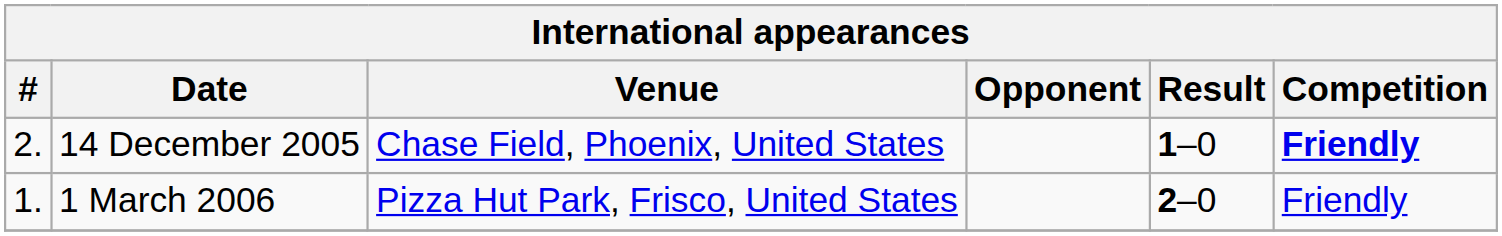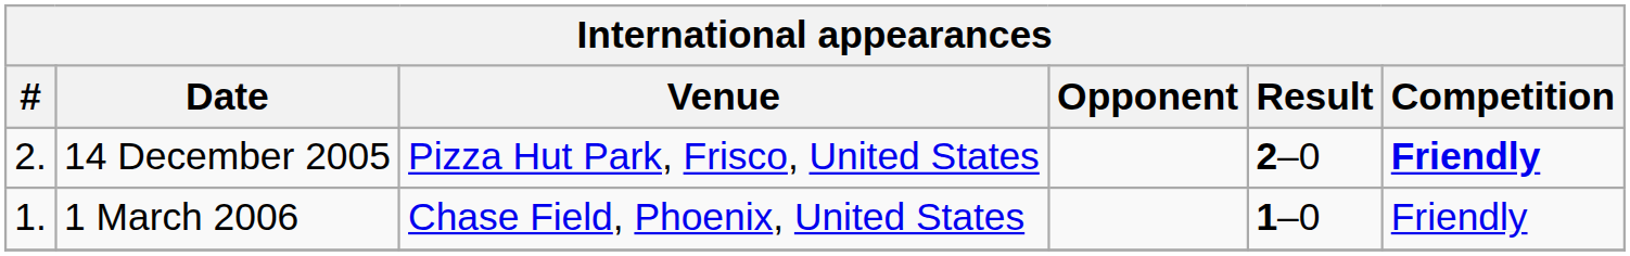 <table class="wikitable collapsible collapsed" style="font-size:100%">
 <tr>
 <th colspan="10"><strong>International appearances</strong></th>
 </tr>
 <tr>
 <th>#</th>
 <th>Date</th>
 <th>Venue</th>
 <th>Opponent</th>
 <th>Result</th>
 <th>Competition</th>
 </tr>
 <tr>
 <td>2.</td>
 <td>14 December 2005</td>
-<td><a href='#'>Chase Field</a>, <a href='#'>Phoenix</a>, <a href='#'>United States</a></td>
+<td><a href='#'>Pizza Hut Park</a>, <a href='#'>Frisco</a>, <a href='#'>United States</a></td>
 <td></td>
-<td><strong>1</strong>–0</td>
+<td><strong>2</strong>–0</td>
 <td><strong><a href='#'>Friendly</a></strong></td>
 </tr>
 <tr>
 <td>1.</td>
 <td>1 March 2006</td>
-<td><a href='#'>Pizza Hut Park</a>, <a href='#'>Frisco</a>, <a href='#'>United States</a></td>
+<td><a href='#'>Chase Field</a>, <a href='#'>Phoenix</a>, <a href='#'>United States</a></td>
 <td></td>
-<td><strong>2</strong>–0</td>
+<td><strong>1</strong>–0</td>
 <td><a href='#'>Friendly</a></td>
 </tr>
 <tr>
 </tr>
 </table>
